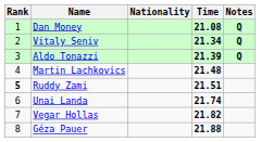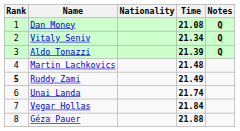 <table class="wikitable sortable" style="text-align:center">
 <tr>
 <th>Rank</th>
 <th>Name</th>
 <th>Nationality</th>
 <th>Time</th>
 <th>Notes</th>
 </tr>
 <tr bgcolor=ccffcc>
 <td>1</td>
 <td align=left><a href='#'>Dan Money</a></td>
 <td align=left></td>
 <td><strong>21.08</strong></td>
 <td><strong>Q</strong></td>
 </tr>
 <tr bgcolor=ccffcc>
 <td>2</td>
 <td align=left><a href='#'>Vitaly Seniv</a></td>
 <td align=left></td>
 <td><strong>21.34</strong></td>
 <td><strong>Q</strong></td>
 </tr>
 <tr bgcolor=ccffcc>
 <td>3</td>
 <td align=left><a href='#'>Aldo Tonazzi</a></td>
 <td align=left></td>
 <td><strong>21.39</strong></td>
 <td><strong>Q</strong></td>
 </tr>
 <tr>
 <td>4</td>
 <td align=left><a href='#'>Martin Lachkovics</a></td>
 <td align=left></td>
 <td><strong>21.48</strong></td>
 <td></td>
 </tr>
 <tr>
 <td><strong>5</strong></td>
 <td align=left><a href='#'>Ruddy Zami</a></td>
 <td align=left></td>
-<td><strong>21.51</strong></td>
+<td><strong>21.49</strong></td>
 <td></td>
 </tr>
 <tr>
 <td>6</td>
 <td align=left><a href='#'>Unai Landa</a></td>
 <td align=left></td>
 <td><strong>21.74</strong></td>
 <td></td>
 </tr>
 <tr>
 <td>7</td>
 <td align=left><a href='#'>Vegar Hollas</a></td>
 <td align=left></td>
-<td><strong>21.82</strong></td>
+<td><strong>21.84</strong></td>
 <td></td>
 </tr>
 <tr>
 <td>8</td>
 <td align=left><a href='#'>Géza Pauer</a></td>
 <td align=left></td>
 <td><strong>21.88</strong></td>
 <td></td>
 </tr>
 </table>
